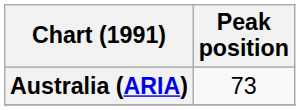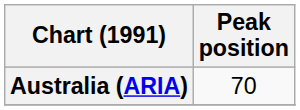 <table class="wikitable sortable plainrowheaders" style="text-align:center">
 <tr>
 <th>Chart (1991)</th>
 <th>Peak<br>position</th>
 </tr>
 <tr>
 <th scope="row">Australia (<a href='#'>ARIA</a>)</th>
-<td>73</td>
+<td>70</td>
 </tr>
 <tr>
 </tr>
 <tr>
 </tr>
 <tr>
 </tr>
 </table>
